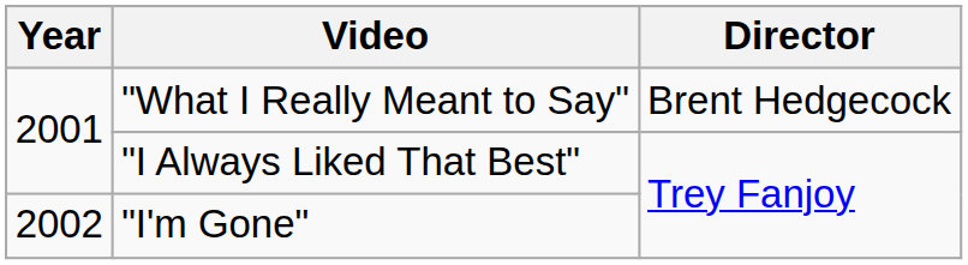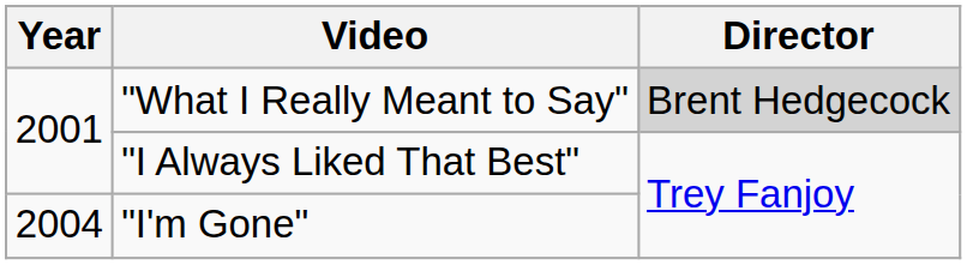 <table class="wikitable">
 <tr>
 <th>Year</th>
 <th>Video</th>
 <th>Director</th>
 </tr>
 <tr>
 <td rowspan="2">2001</td>
 <td>"What I Really Meant to Say"</td>
-<td>Brent Hedgecock</td>
+<td style="background: lightgrey;">Brent Hedgecock</td>
 </tr>
 <tr>
 <td>"I Always Liked That Best"</td>
 <td rowspan="2"><a href='#'>Trey Fanjoy</a></td>
 </tr>
 <tr>
-<td>2002</td>
+<td>2004</td>
 <td>"I'm Gone"</td>
 </tr>
 </table>
